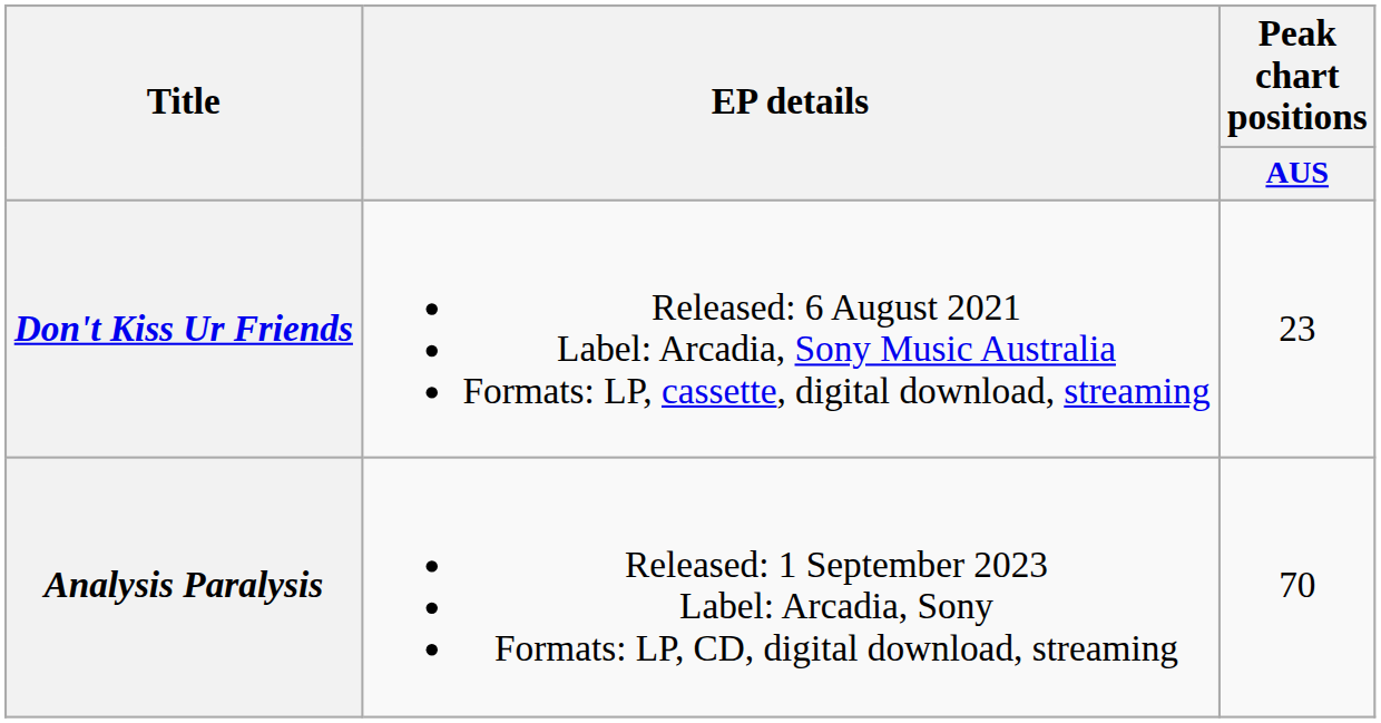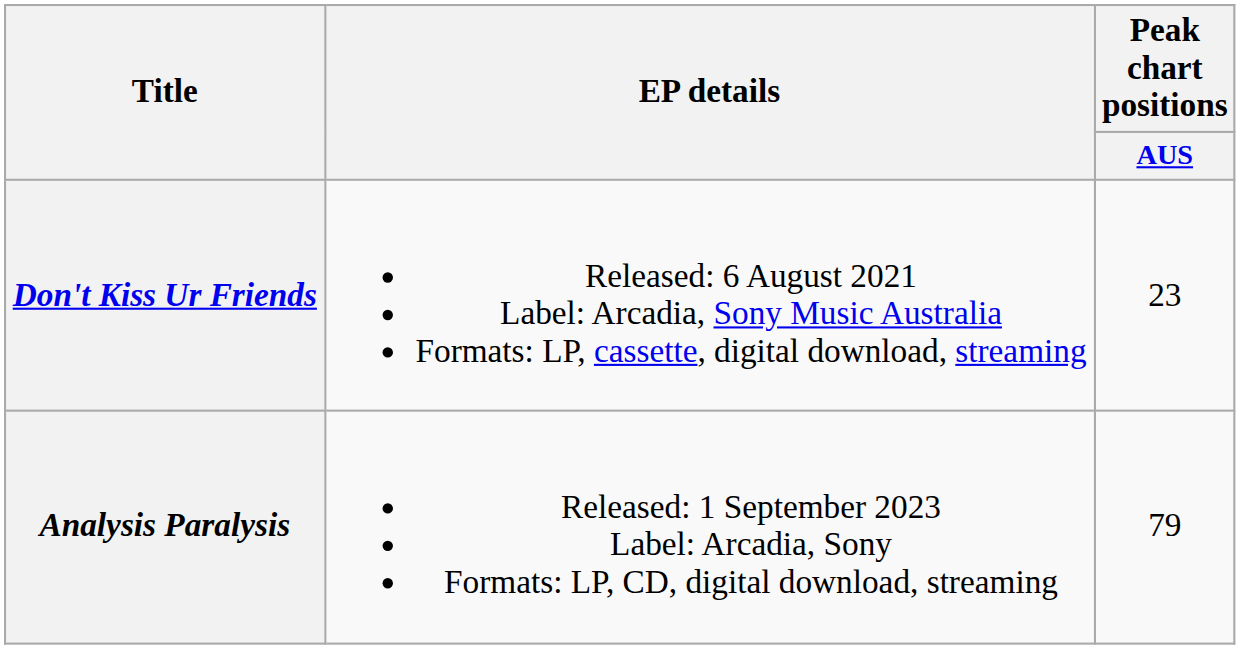 <table class="wikitable plainrowheaders" style="text-align:center;">
 <tr>
 <th scope="col" rowspan="2">Title</th>
 <th scope="col" rowspan="2">EP details</th>
 <th scope="col" colspan="1">Peak chart positions</th>
 </tr>
 <tr>
 <th scope="col" style="width:2.75em;font-size:85%;"><a href='#'>AUS</a><br></th>
 </tr>
 <tr>
 <th scope="row"><em><a href='#'>Don't Kiss Ur Friends</a></em></th>
 <td><br><ul><li>Released: 6 August 2021</li><li>Label: Arcadia, <a href='#'>Sony Music Australia</a></li><li>Formats: LP, <a href='#'>cassette</a>, digital download, <a href='#'>streaming</a></li></ul></td>
 <td>23</td>
 </tr>
 <tr>
 <th scope="row"><em>Analysis Paralysis</em></th>
 <td><br><ul><li>Released: 1 September 2023</li><li>Label: Arcadia, Sony</li><li>Formats: LP, CD, digital download, streaming</li></ul></td>
-<td>70</td>
+<td>79</td>
 </tr>
 </table>
